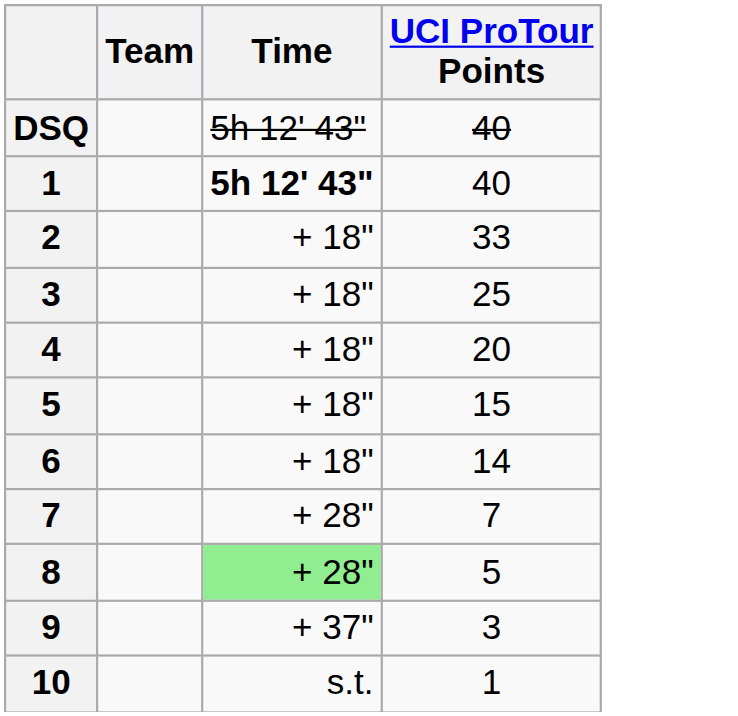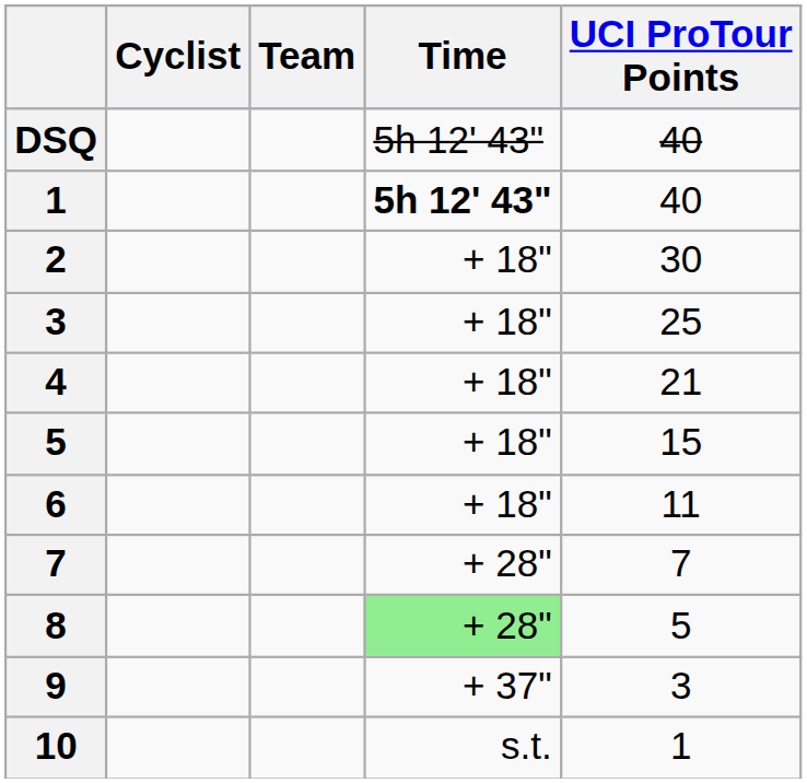 <table class="wikitable">
 <tr style="background:#ccccff;">
 <th></th>
+<th>Cyclist</th>
 <th>Team</th>
 <th>Time</th>
 <th><a href='#'>UCI ProTour</a><br>Points</th>
 </tr>
 <tr>
 <th>DSQ</th>
 <td><s></s></td>
+<td><s></s></td>
 <td><s>5h 12' 43"</s></td>
 <td align="center"><s>40</s></td>
 </tr>
 <tr>
 <th>1</th>
+<td></td>
 <td></td>
 <td align="right"><strong>5h 12' 43"</strong></td>
 <td align="center">40</td>
 </tr>
 <tr>
 <th>2</th>
 <td></td>
+<td></td>
 <td align="right">+ 18"</td>
-<td align="center">33</td>
+<td align="center">30</td>
 </tr>
 <tr>
 <th>3</th>
+<td></td>
 <td></td>
 <td align="right">+ 18"</td>
 <td align="center">25</td>
 </tr>
 <tr>
 <th>4</th>
 <td></td>
+<td></td>
 <td align="right">+ 18"</td>
-<td align="center">20</td>
+<td align="center">21</td>
 </tr>
 <tr>
 <th>5</th>
+<td></td>
 <td></td>
 <td align="right">+ 18"</td>
 <td align="center">15</td>
 </tr>
 <tr>
 <th>6</th>
 <td></td>
+<td></td>
 <td align="right">+ 18"</td>
-<td align="center">14</td>
+<td align="center">11</td>
 </tr>
 <tr>
 <th>7</th>
+<td></td>
 <td></td>
 <td align="right">+ 28"</td>
 <td align="center">7</td>
 </tr>
 <tr>
 <th>8</th>
 <td></td>
+<td></td>
 <td align="right" style="background: lightgreen;">+ 28"</td>
 <td align="center">5</td>
 </tr>
 <tr>
 <th>9</th>
+<td></td>
 <td></td>
 <td align="right">+ 37"</td>
 <td align="center">3</td>
 </tr>
 <tr>
 <th>10</th>
 <td></td>
+<td></td>
 <td align="right">s.t.</td>
 <td align="center">1</td>
 </tr>
 </table>
